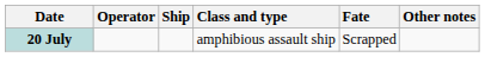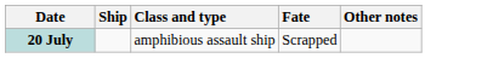 <table class="wikitable">
 <tr>
 <th width="90">Date</th>
-<th style="text-align: left;">Operator</th>
 <th style="text-align: left;">Ship</th>
 <th style="text-align: left;">Class and type</th>
 <th style="text-align: left;">Fate</th>
 <th style="text-align: left;">Other notes</th>
 </tr>
 <tr>
 <th style="background: #bbdddd;">20 July</th>
-<td></td>
 <td><strong></strong></td>
 <td> amphibious assault ship</td>
 <td>Scrapped</td>
 <td></td>
 </tr>
 </table>
